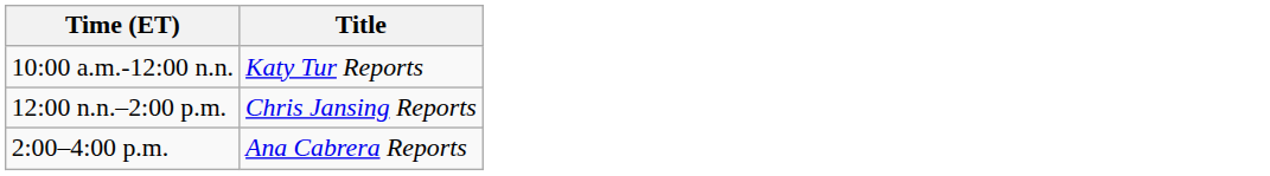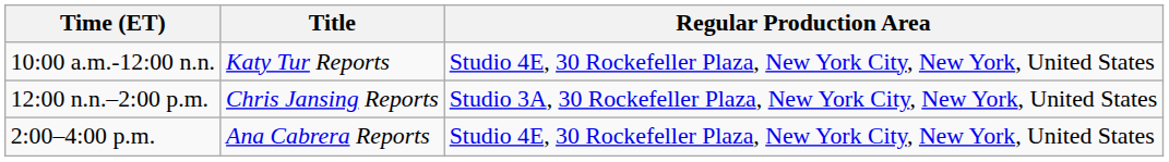 <table class="wikitable">
 <tr>
 <th>Time (ET)</th>
 <th>Title</th>
+<th>Regular Production Area</th>
 </tr>
 <tr>
 <td>10:00 a.m.-12:00 n.n.</td>
 <td><em><a href='#'>Katy Tur</a> Reports</em></td>
+<td><a href='#'>Studio 4E</a>, <a href='#'>30 Rockefeller Plaza</a>, <a href='#'>New York City</a>, <a href='#'>New York</a>, United States</td>
 </tr>
 <tr>
 <td>12:00 n.n.–2:00 p.m.</td>
 <td><em><a href='#'>Chris Jansing</a> Reports</em></td>
+<td><a href='#'>Studio 3A</a>, <a href='#'>30 Rockefeller Plaza</a>, <a href='#'>New York City</a>, <a href='#'>New York</a>, United States</td>
 </tr>
 <tr>
 <td>2:00–4:00 p.m.</td>
 <td><em><a href='#'>Ana Cabrera</a> Reports</em></td>
+<td><a href='#'>Studio 4E</a>, <a href='#'>30 Rockefeller Plaza</a>, <a href='#'>New York City</a>, <a href='#'>New York</a>, United States</td>
 </tr>
 </table>
